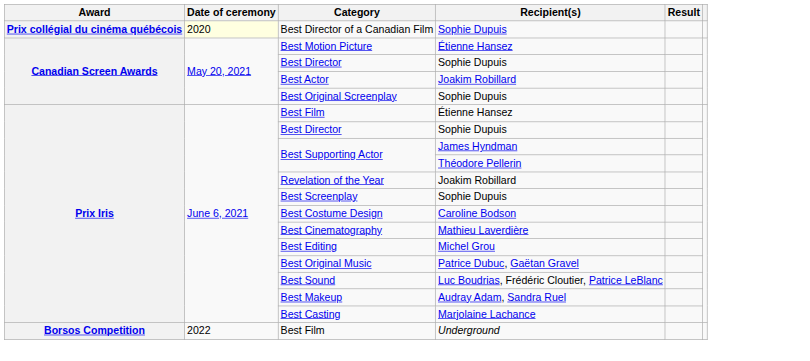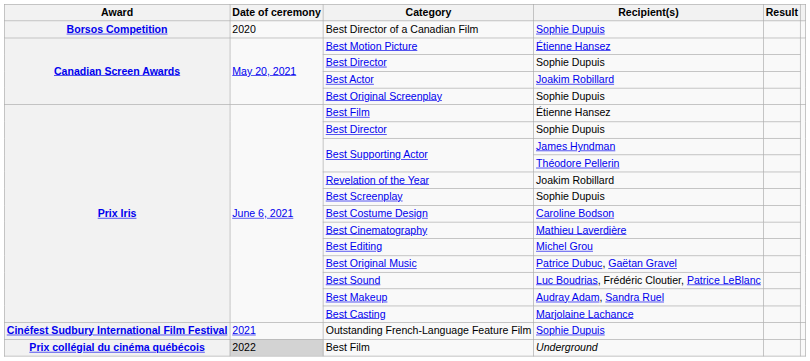 <table class="wikitable plainrowheaders sortable">
 <tr>
 <th scope="col">Award</th>
 <th scope="col">Date of ceremony</th>
 <th scope="col">Category</th>
 <th scope="col">Recipient(s)</th>
 <th scope="col">Result</th>
 <th scope="col" class="unsortable"></th>
 </tr>
 <tr>
-<th scope="row"><a href='#'>Prix collégial du cinéma québécois</a></th>
-<td style="background: lightyellow;">2020</td>
+<th scope="row"><a href='#'>Borsos Competition</a></th>
+<td>2020</td>
 <td>Best Director of a Canadian Film</td>
 <td><a href='#'>Sophie Dupuis</a></td>
 <td></td>
 <td></td>
 </tr>
 <tr>
 <th scope="row" rowspan=4><a href='#'>Canadian Screen Awards</a></th>
 <td rowspan="4"><a href='#'>May 20, 2021</a></td>
 <td><a href='#'>Best Motion Picture</a></td>
 <td><a href='#'>Étienne Hansez</a></td>
 <td></td>
 <td rowspan=4></td>
 </tr>
 <tr>
 <td><a href='#'>Best Director</a></td>
 <td>Sophie Dupuis</td>
 <td></td>
 </tr>
 <tr>
 <td><a href='#'>Best Actor</a></td>
 <td><a href='#'>Joakim Robillard</a></td>
 <td></td>
 </tr>
 <tr>
 <td><a href='#'>Best Original Screenplay</a></td>
 <td>Sophie Dupuis</td>
 <td></td>
 </tr>
 <tr>
 <th scope="row" rowspan=13><a href='#'>Prix Iris</a></th>
 <td rowspan="13"><a href='#'>June 6, 2021</a></td>
 <td><a href='#'>Best Film</a></td>
 <td>Étienne Hansez</td>
 <td></td>
 <td rowspan=13></td>
 </tr>
 <tr>
 <td><a href='#'>Best Director</a></td>
 <td>Sophie Dupuis</td>
 <td></td>
 </tr>
 <tr>
 <td rowspan=2><a href='#'>Best Supporting Actor</a></td>
 <td><a href='#'>James Hyndman</a></td>
 <td></td>
 </tr>
 <tr>
 <td><a href='#'>Théodore Pellerin</a></td>
 <td></td>
 </tr>
 <tr>
 <td><a href='#'>Revelation of the Year</a></td>
 <td>Joakim Robillard</td>
 <td></td>
 </tr>
 <tr>
 <td><a href='#'>Best Screenplay</a></td>
 <td>Sophie Dupuis</td>
 <td></td>
 </tr>
 <tr>
 <td><a href='#'>Best Costume Design</a></td>
 <td><a href='#'>Caroline Bodson</a></td>
 <td></td>
 </tr>
 <tr>
 <td><a href='#'>Best Cinematography</a></td>
 <td><a href='#'>Mathieu Laverdière</a></td>
 <td></td>
 </tr>
 <tr>
 <td><a href='#'>Best Editing</a></td>
 <td><a href='#'>Michel Grou</a></td>
 <td></td>
 </tr>
 <tr>
 <td><a href='#'>Best Original Music</a></td>
 <td><a href='#'>Patrice Dubuc</a>, <a href='#'>Gaëtan Gravel</a></td>
 <td></td>
 </tr>
 <tr>
 <td><a href='#'>Best Sound</a></td>
 <td><a href='#'>Luc Boudrias</a>, Frédéric Cloutier, <a href='#'>Patrice LeBlanc</a></td>
 <td></td>
 </tr>
 <tr>
 <td><a href='#'>Best Makeup</a></td>
 <td><a href='#'>Audray Adam</a>, <a href='#'>Sandra Ruel</a></td>
 <td></td>
 </tr>
 <tr>
 <td><a href='#'>Best Casting</a></td>
 <td><a href='#'>Marjolaine Lachance</a></td>
 <td></td>
 </tr>
 <tr>
-<th scope="row"><a href='#'>Borsos Competition</a></th>
-<td>2022</td>
+<th scope="row"><a href='#'>Cinéfest Sudbury International Film Festival</a></th>
+<td><a href='#'>2021</a></td>
+<td>Outstanding French-Language Feature Film</td>
+<td><a href='#'>Sophie Dupuis</a></td>
+<td></td>
+<td></td>
+</tr>
+<tr>
+<th scope="row"><a href='#'>Prix collégial du cinéma québécois</a></th>
+<td style="background: lightgrey;">2022</td>
 <td>Best Film</td>
 <td><em>Underground</em></td>
 <td></td>
 <td></td>
 </tr>
 </table>
